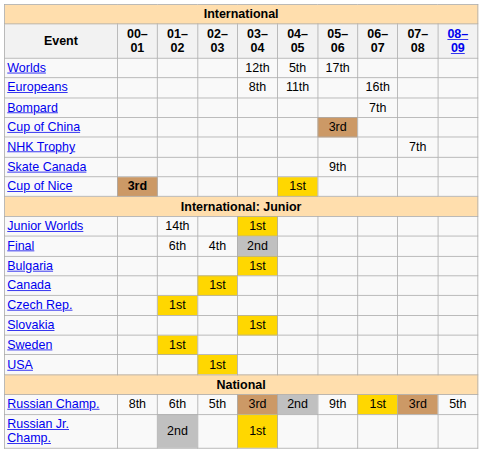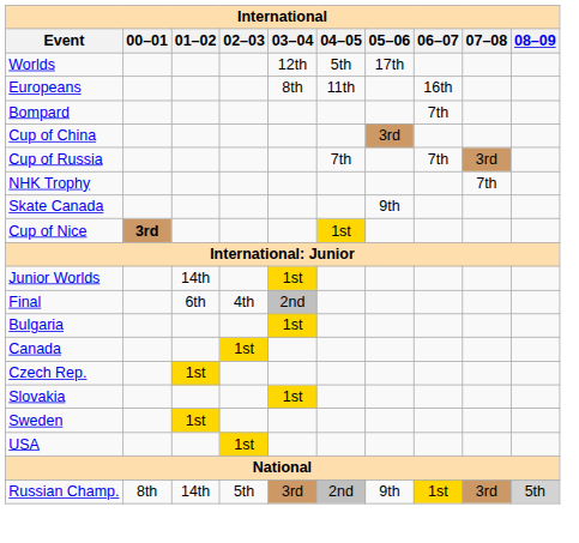 <table class="wikitable" style="text-align:center">
 <tr>
 <th style="background-color: #ffdead; " colspan=10 align=center>International</th>
 </tr>
 <tr>
 <th>Event</th>
 <th>00–01</th>
 <th>01–02</th>
 <th>02–03</th>
 <th>03–04</th>
 <th>04–05</th>
 <th>05–06</th>
 <th>06–07</th>
 <th>07–08</th>
 <th><a href='#'>08–09</a></th>
 </tr>
 <tr>
 <td align=left><a href='#'>Worlds</a></td>
 <td></td>
 <td></td>
 <td></td>
 <td>12th</td>
 <td>5th</td>
 <td>17th</td>
 <td></td>
 <td></td>
 <td></td>
 </tr>
 <tr>
 <td align=left><a href='#'>Europeans</a></td>
 <td></td>
 <td></td>
 <td></td>
 <td>8th</td>
 <td>11th</td>
 <td></td>
 <td>16th</td>
 <td></td>
 <td></td>
 </tr>
 <tr>
 <td align=left> <a href='#'>Bompard</a></td>
 <td></td>
 <td></td>
 <td></td>
 <td></td>
 <td></td>
 <td></td>
 <td>7th</td>
 <td></td>
 <td></td>
 </tr>
 <tr>
 <td align=left> <a href='#'>Cup of China</a></td>
 <td></td>
 <td></td>
 <td></td>
 <td></td>
 <td></td>
 <td bgcolor=cc9966>3rd</td>
 <td></td>
 <td></td>
+<td></td>
+</tr>
+<tr>
+<td align=left> <a href='#'>Cup of Russia</a></td>
+<td></td>
+<td></td>
+<td></td>
+<td></td>
+<td>7th</td>
+<td></td>
+<td>7th</td>
+<td bgcolor=cc9966>3rd</td>
 <td></td>
 </tr>
 <tr>
 <td align=left> <a href='#'>NHK Trophy</a></td>
 <td></td>
 <td></td>
 <td></td>
 <td></td>
 <td></td>
 <td></td>
 <td></td>
 <td>7th</td>
 <td></td>
 </tr>
 <tr>
 <td align=left> <a href='#'>Skate Canada</a></td>
 <td></td>
 <td></td>
 <td></td>
 <td></td>
 <td></td>
 <td>9th</td>
 <td></td>
 <td></td>
 <td></td>
 </tr>
 <tr>
 <td align=left><a href='#'>Cup of Nice</a></td>
 <td bgcolor=cc9966><strong>3rd</strong></td>
 <td></td>
 <td></td>
 <td></td>
 <td bgcolor=gold>1st</td>
 <td></td>
 <td></td>
 <td></td>
 <td></td>
 </tr>
 <tr>
 <th style="background-color: #ffdead; " colspan=10 align=center>International: Junior</th>
 </tr>
 <tr>
 <td align=left><a href='#'>Junior Worlds</a></td>
 <td></td>
 <td>14th</td>
 <td></td>
 <td bgcolor=gold>1st</td>
 <td></td>
 <td></td>
 <td></td>
 <td></td>
 <td></td>
 </tr>
 <tr>
 <td align=left> <a href='#'>Final</a></td>
 <td></td>
 <td>6th</td>
 <td>4th</td>
 <td bgcolor=silver>2nd</td>
 <td></td>
 <td></td>
 <td></td>
 <td></td>
 <td></td>
 </tr>
 <tr>
 <td align=left> <a href='#'>Bulgaria</a></td>
 <td></td>
 <td></td>
 <td></td>
 <td bgcolor=gold>1st</td>
 <td></td>
 <td></td>
 <td></td>
 <td></td>
 <td></td>
 </tr>
 <tr>
 <td align=left> <a href='#'>Canada</a></td>
 <td></td>
 <td></td>
 <td bgcolor=gold>1st</td>
 <td></td>
 <td></td>
 <td></td>
 <td></td>
 <td></td>
 <td></td>
 </tr>
 <tr>
 <td align=left> <a href='#'>Czech Rep.</a></td>
 <td></td>
 <td bgcolor=gold>1st</td>
 <td></td>
 <td></td>
 <td></td>
 <td></td>
 <td></td>
 <td></td>
 <td></td>
 </tr>
 <tr>
 <td align=left> <a href='#'>Slovakia</a></td>
 <td></td>
 <td></td>
 <td></td>
 <td bgcolor=gold>1st</td>
 <td></td>
 <td></td>
 <td></td>
 <td></td>
 <td></td>
 </tr>
 <tr>
 <td align=left> <a href='#'>Sweden</a></td>
 <td></td>
 <td bgcolor=gold>1st</td>
 <td></td>
 <td></td>
 <td></td>
 <td></td>
 <td></td>
 <td></td>
 <td></td>
 </tr>
 <tr>
 <td align=left> <a href='#'>USA</a></td>
 <td></td>
 <td></td>
 <td bgcolor=gold>1st</td>
 <td></td>
 <td></td>
 <td></td>
 <td></td>
 <td></td>
 <td></td>
 </tr>
 <tr>
 <th style="background-color: #ffdead; " colspan=10 align=center>National</th>
 </tr>
 <tr>
 <td align=left><a href='#'>Russian Champ.</a></td>
 <td>8th</td>
-<td>6th</td>
+<td>14th</td>
 <td>5th</td>
 <td bgcolor=cc9966>3rd</td>
 <td bgcolor=silver>2nd</td>
 <td>9th</td>
 <td bgcolor=gold>1st</td>
 <td bgcolor=cc9966>3rd</td>
-<td>5th</td>
-</tr>
-<tr>
-<td align=left><a href='#'>Russian Jr. Champ.</a></td>
-<td></td>
-<td bgcolor=silver>2nd</td>
-<td></td>
-<td bgcolor=gold>1st</td>
-<td></td>
-<td></td>
-<td></td>
-<td></td>
-<td></td>
+<td style="background: lightgrey;">5th</td>
 </tr>
 </table>
